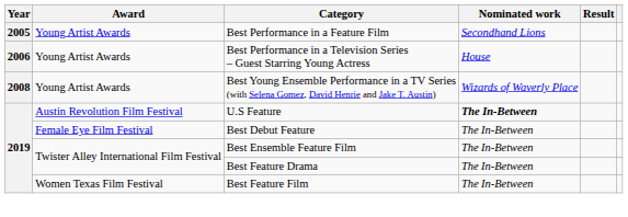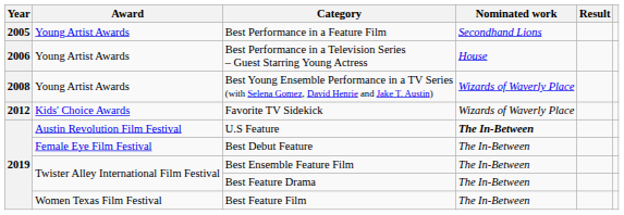 <table class="wikitable plainrowheaders sortable">
 <tr>
 <th scope="col">Year</th>
 <th scope="col">Award</th>
 <th scope="col">Category</th>
 <th scope="col">Nominated work</th>
 <th scope="col">Result</th>
 <th scope="col" class="unsortable"></th>
 </tr>
 <tr>
 <th scope="row">2005</th>
 <td><a href='#'>Young Artist Awards</a></td>
 <td>Best Performance in a Feature Film</td>
 <td><em><a href='#'>Secondhand Lions</a></em></td>
 <td></td>
 <td style="text-align:center;"></td>
 </tr>
 <tr>
 <th scope="row">2006</th>
 <td>Young Artist Awards</td>
 <td>Best Performance in a Television Series<br>– Guest Starring Young Actress</td>
 <td><em><a href='#'>House</a></em></td>
 <td></td>
 <td style="text-align:center;"></td>
 </tr>
 <tr>
 <th scope="row">2008</th>
 <td>Young Artist Awards</td>
 <td>Best Young Ensemble Performance in a TV Series<br><small>(with <a href='#'>Selena Gomez</a>, <a href='#'>David Henrie</a> and <a href='#'>Jake T. Austin</a>)</small></td>
 <td><em><a href='#'>Wizards of Waverly Place</a></em></td>
+<td></td>
+<td style="text-align:center;"></td>
+</tr>
+<tr>
+<th scope="row">2012</th>
+<td style="white-space:nowrap;"><a href='#'>Kids' Choice Awards</a></td>
+<td>Favorite TV Sidekick</td>
+<td><em>Wizards of Waverly Place</em></td>
 <td></td>
 <td style="text-align:center;"></td>
 </tr>
 <tr>
 <th scope="row" rowspan="5">2019</th>
 <td><a href='#'>Austin Revolution Film Festival</a></td>
 <td>U.S Feature</td>
 <td><strong><em>The In-Between</em></strong></td>
 <td></td>
 <td style="text-align:center;"></td>
 </tr>
 <tr>
 <td><a href='#'>Female Eye Film Festival</a></td>
 <td>Best Debut Feature</td>
 <td><em>The In-Between</em></td>
 <td></td>
 <td style="text-align:center;"></td>
 </tr>
 <tr>
 <td rowspan="2">Twister Alley International Film Festival</td>
 <td>Best Ensemble Feature Film</td>
 <td><em>The In-Between</em></td>
 <td></td>
 <td style="text-align:center;"></td>
 </tr>
 <tr>
 <td>Best Feature Drama</td>
 <td><em>The In-Between</em></td>
 <td></td>
 <td style="text-align:center;"></td>
 </tr>
 <tr>
 <td>Women Texas Film Festival</td>
 <td>Best Feature Film</td>
 <td><em>The In-Between</em></td>
 <td></td>
 <td style="text-align:center;"></td>
 </tr>
 </table>
